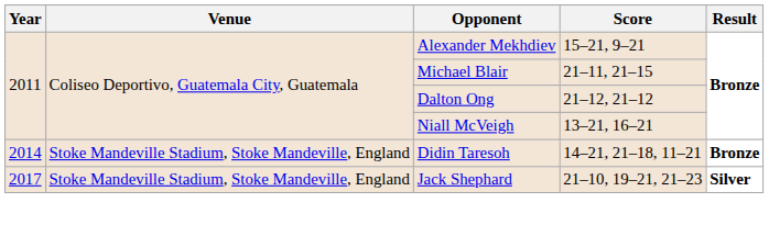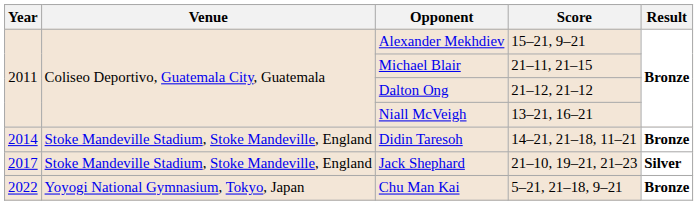 <table class="sortable wikitable" style="font-size: 90%;">
 <tr>
 <th>Year</th>
 <th>Venue</th>
 <th>Opponent</th>
 <th>Score</th>
 <th>Result</th>
 </tr>
 <tr style="background:#F3E6D7">
 <td rowspan="4" align="center">2011</td>
 <td rowspan="4" align="left">Coliseo Deportivo, <a href='#'>Guatemala City</a>, Guatemala</td>
 <td align="left"> <a href='#'>Alexander Mekhdiev</a></td>
 <td align="left">15–21, 9–21</td>
 <td rowspan="4" style="text-align:left; background:white"> <strong>Bronze</strong></td>
 </tr>
 <tr style="background:#F3E6D7">
 <td align="left"> <a href='#'>Michael Blair</a></td>
 <td align="left">21–11, 21–15</td>
 </tr>
 <tr style="background:#F3E6D7">
 <td align="left"> <a href='#'>Dalton Ong</a></td>
 <td align="left">21–12, 21–12</td>
 </tr>
 <tr style="background:#F3E6D7">
 <td align="left"> <a href='#'>Niall McVeigh</a></td>
 <td align="left">13–21, 16–21</td>
 </tr>
 <tr style="background:#F3E6D7">
 <td align="center"><a href='#'>2014</a></td>
 <td align="left"><a href='#'>Stoke Mandeville Stadium</a>, <a href='#'>Stoke Mandeville</a>, England</td>
 <td align="left"> <a href='#'>Didin Taresoh</a></td>
 <td align="left">14–21, 21–18, 11–21</td>
 <td style="text-align:left; background:white"> <strong>Bronze</strong></td>
 </tr>
 <tr style="background:#F3E6D7">
 <td align="center"><a href='#'>2017</a></td>
 <td align="left"><a href='#'>Stoke Mandeville Stadium</a>, <a href='#'>Stoke Mandeville</a>, England</td>
 <td align="left"> <a href='#'>Jack Shephard</a></td>
 <td align="left">21–10, 19–21, 21–23</td>
 <td style="text-align:left; background:white"> <strong>Silver</strong></td>
 </tr>
+<tr style="background:#F3E6D7">
+<td align="center"><a href='#'>2022</a></td>
+<td align="left"><a href='#'>Yoyogi National Gymnasium</a>, <a href='#'>Tokyo</a>, Japan</td>
+<td align="left"> <a href='#'>Chu Man Kai</a></td>
+<td align="left">5–21, 21–18, 9–21</td>
+<td style="text-align:left; background:white"> <strong>Bronze</strong></td>
+</tr>
 </table>
